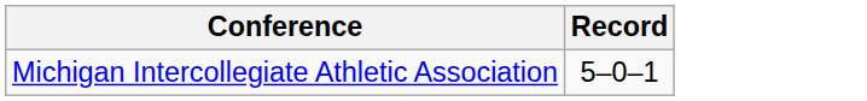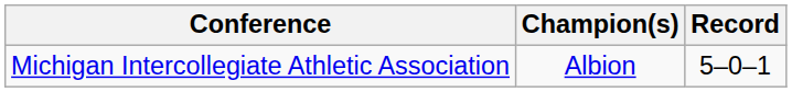 <table class="wikitable" style="text-align:center;">
 <tr>
 <th>Conference</th>
+<th>Champion(s)</th>
 <th>Record</th>
 </tr>
 <tr>
 <td><a href='#'>Michigan Intercollegiate Athletic Association</a></td>
+<td><a href='#'>Albion</a></td>
 <td>5–0–1</td>
 </tr>
 </table>
